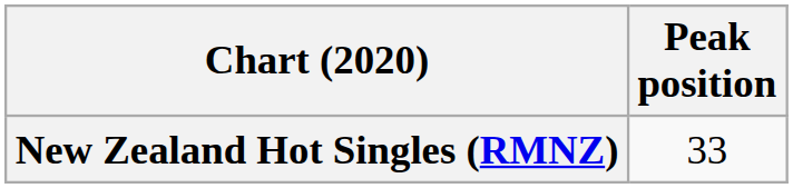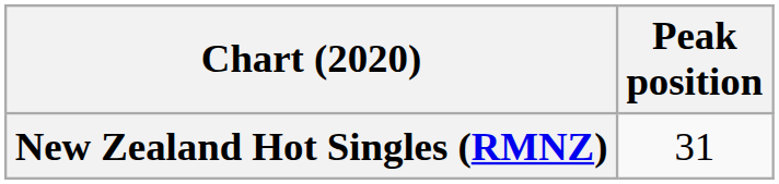 <table class="wikitable plainrowheaders" style="text-align:center">
 <tr>
 <th>Chart (2020)</th>
 <th>Peak<br>position</th>
 </tr>
 <tr>
 <th scope="row">New Zealand Hot Singles (<a href='#'>RMNZ</a>)</th>
-<td>33</td>
+<td>31</td>
 </tr>
 </table>
